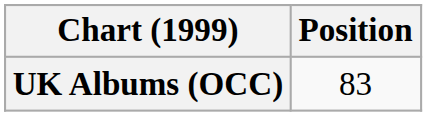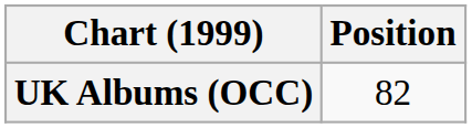 <table class="wikitable plainrowheaders" style="text-align:center">
 <tr>
 <th scope="col">Chart (1999)</th>
 <th scope="col">Position</th>
 </tr>
 <tr>
 <th scope="row">UK Albums (OCC)</th>
-<td>83</td>
+<td>82</td>
 </tr>
 </table>
